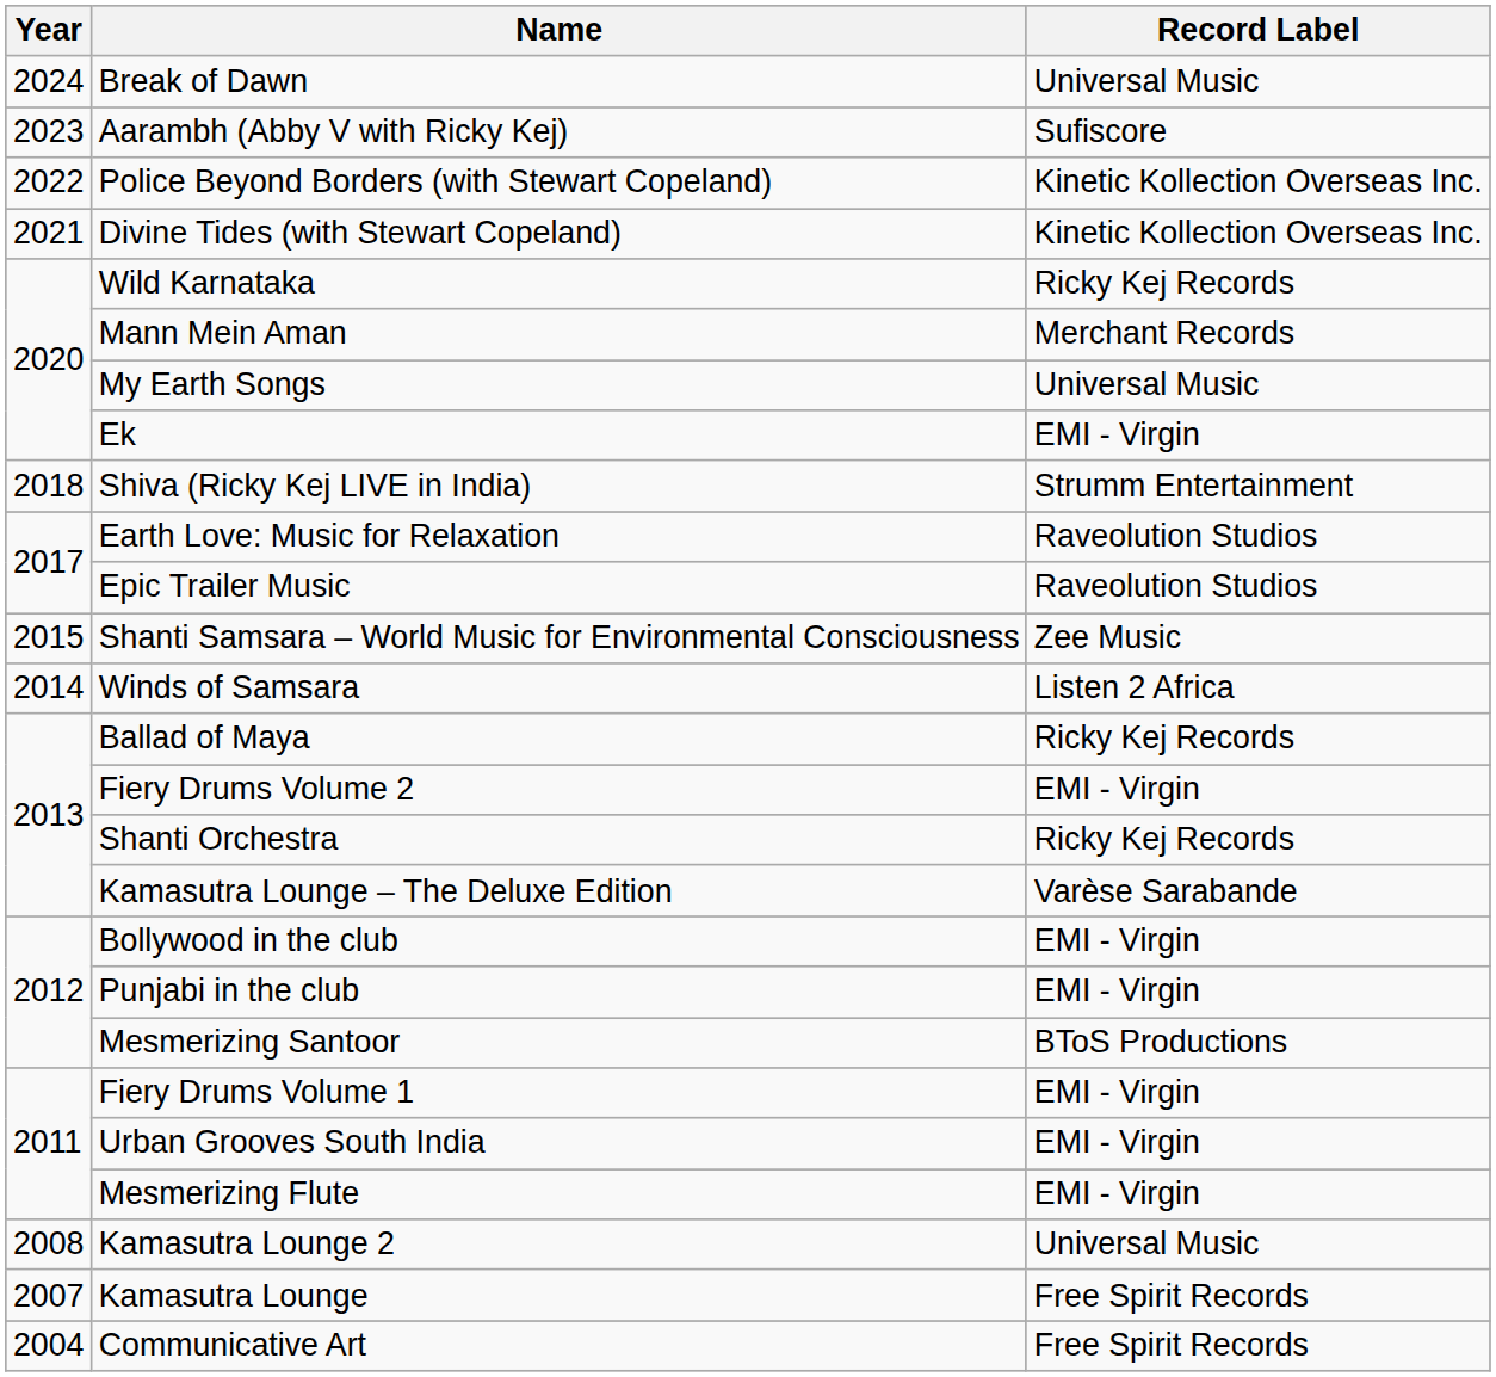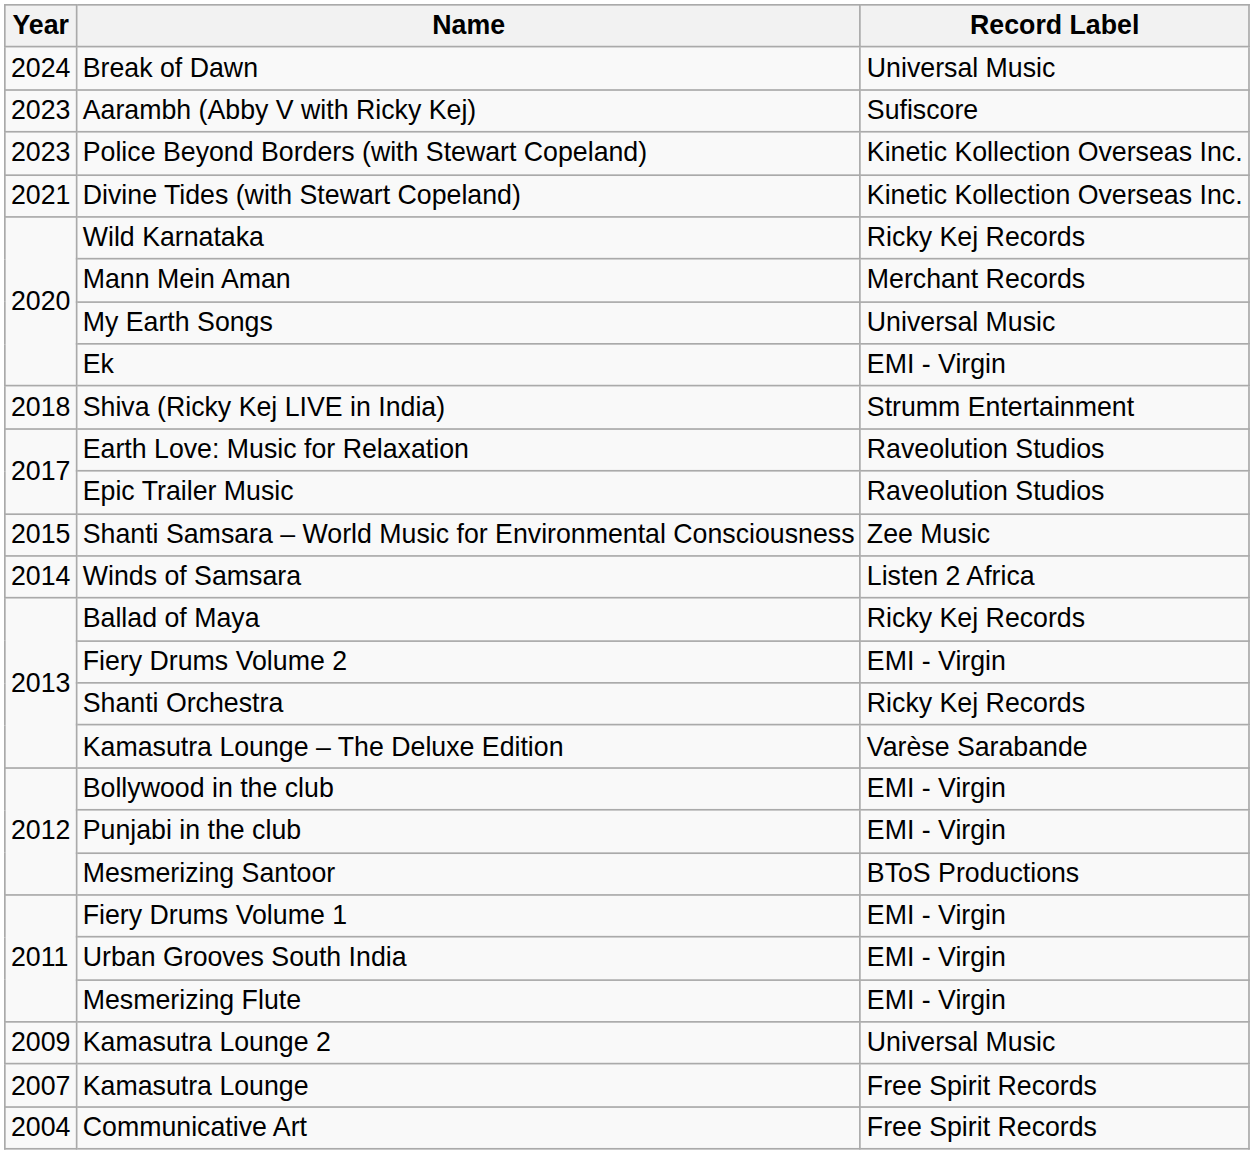 <table class="wikitable">
 <tr>
 <th>Year</th>
 <th>Name</th>
 <th>Record Label</th>
 </tr>
 <tr>
 <td>2024</td>
 <td>Break of Dawn</td>
 <td>Universal Music</td>
 </tr>
 <tr>
 <td>2023</td>
 <td>Aarambh (Abby V with Ricky Kej)</td>
 <td>Sufiscore</td>
 </tr>
 <tr>
-<td>2022</td>
+<td>2023</td>
 <td>Police Beyond Borders (with Stewart Copeland)</td>
 <td>Kinetic Kollection Overseas Inc.</td>
 </tr>
 <tr>
 <td>2021</td>
 <td>Divine Tides (with Stewart Copeland)</td>
 <td>Kinetic Kollection Overseas Inc.</td>
 </tr>
 <tr |->
 <td rowspan="4">2020</td>
 <td>Wild Karnataka</td>
 <td>Ricky Kej Records</td>
 </tr>
 <tr>
 <td>Mann Mein Aman</td>
 <td>Merchant Records</td>
 </tr>
 <tr>
 <td>My Earth Songs</td>
 <td>Universal Music</td>
 </tr>
 <tr>
 <td>Ek</td>
 <td>EMI - Virgin</td>
 </tr>
 <tr>
 <td>2018</td>
 <td>Shiva (Ricky Kej LIVE in India)</td>
 <td>Strumm Entertainment</td>
 </tr>
 <tr>
 <td rowspan="2">2017</td>
 <td>Earth Love: Music for Relaxation</td>
 <td>Raveolution Studios</td>
 </tr>
 <tr>
 <td>Epic Trailer Music</td>
 <td>Raveolution Studios</td>
 </tr>
 <tr>
 <td>2015</td>
 <td>Shanti Samsara – World Music for Environmental Consciousness</td>
 <td>Zee Music</td>
 </tr>
 <tr>
 <td>2014</td>
 <td>Winds of Samsara</td>
 <td>Listen 2 Africa</td>
 </tr>
 <tr>
 <td rowspan="4">2013</td>
 <td>Ballad of Maya</td>
 <td>Ricky Kej Records</td>
 </tr>
 <tr>
 <td>Fiery Drums Volume 2</td>
 <td>EMI - Virgin</td>
 </tr>
 <tr>
 <td>Shanti Orchestra</td>
 <td>Ricky Kej Records</td>
 </tr>
 <tr>
 <td>Kamasutra Lounge – The Deluxe Edition</td>
 <td>Varèse Sarabande</td>
 </tr>
 <tr>
 <td rowspan="3">2012</td>
 <td>Bollywood in the club</td>
 <td>EMI - Virgin</td>
 </tr>
 <tr>
 <td>Punjabi in the club</td>
 <td>EMI - Virgin</td>
 </tr>
 <tr>
 <td>Mesmerizing Santoor</td>
 <td>BToS Productions</td>
 </tr>
 <tr>
 <td rowspan="3">2011</td>
 <td>Fiery Drums Volume 1</td>
 <td>EMI - Virgin</td>
 </tr>
 <tr>
 <td>Urban Grooves South India</td>
 <td>EMI - Virgin</td>
 </tr>
 <tr>
 <td>Mesmerizing Flute</td>
 <td>EMI - Virgin</td>
 </tr>
 <tr>
-<td>2008</td>
+<td>2009</td>
 <td>Kamasutra Lounge 2</td>
 <td>Universal Music</td>
 </tr>
 <tr>
 <td>2007</td>
 <td>Kamasutra Lounge</td>
 <td>Free Spirit Records</td>
 </tr>
 <tr>
 <td>2004</td>
 <td>Communicative Art</td>
 <td>Free Spirit Records</td>
 </tr>
 </table>
